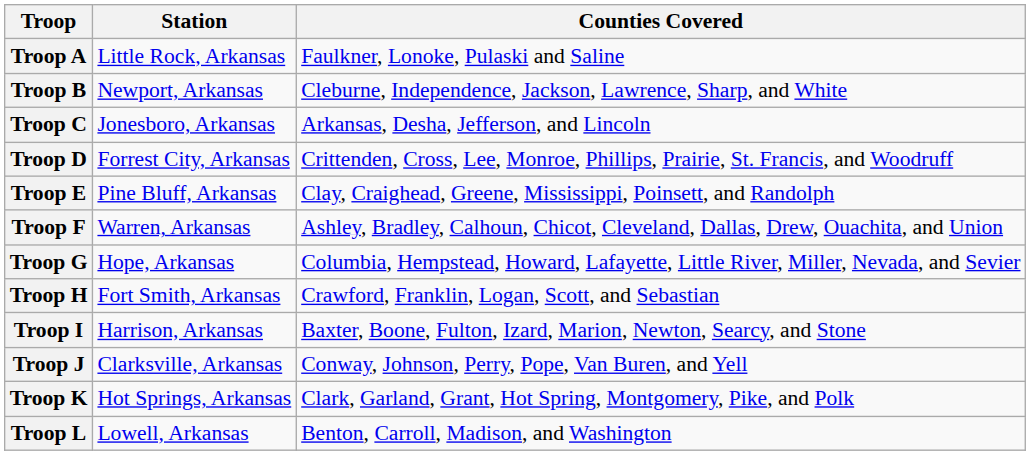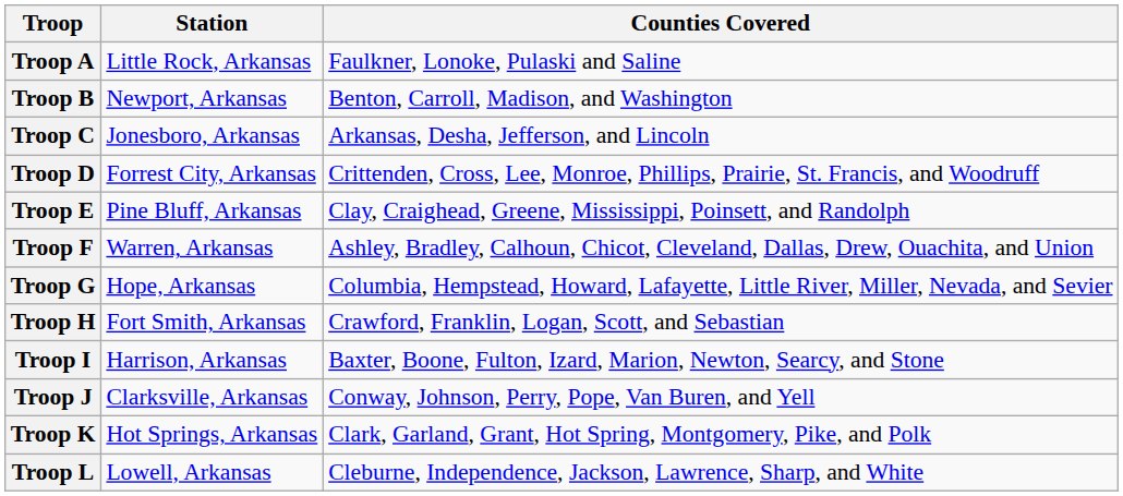 <table class="wikitable">
 <tr>
 <th>Troop</th>
 <th>Station</th>
 <th>Counties Covered</th>
 </tr>
 <tr>
 <th>Troop A</th>
 <td><a href='#'>Little Rock, Arkansas</a></td>
 <td><a href='#'>Faulkner</a>, <a href='#'>Lonoke</a>, <a href='#'>Pulaski</a> and <a href='#'>Saline</a></td>
 </tr>
 <tr>
 <th>Troop B</th>
 <td><a href='#'>Newport, Arkansas</a></td>
-<td><a href='#'>Cleburne</a>, <a href='#'>Independence</a>, <a href='#'>Jackson</a>, <a href='#'>Lawrence</a>, <a href='#'>Sharp</a>, and <a href='#'>White</a></td>
+<td><a href='#'>Benton</a>, <a href='#'>Carroll</a>, <a href='#'>Madison</a>, and <a href='#'>Washington</a></td>
 </tr>
 <tr>
 <th>Troop C</th>
 <td><a href='#'>Jonesboro, Arkansas</a></td>
 <td><a href='#'>Arkansas</a>, <a href='#'>Desha</a>, <a href='#'>Jefferson</a>, and <a href='#'>Lincoln</a></td>
 </tr>
 <tr>
 <th>Troop D</th>
 <td><a href='#'>Forrest City, Arkansas</a></td>
 <td><a href='#'>Crittenden</a>, <a href='#'>Cross</a>, <a href='#'>Lee</a>, <a href='#'>Monroe</a>, <a href='#'>Phillips</a>, <a href='#'>Prairie</a>, <a href='#'>St. Francis</a>, and <a href='#'>Woodruff</a></td>
 </tr>
 <tr>
 <th>Troop E</th>
 <td><a href='#'>Pine Bluff, Arkansas</a></td>
 <td><a href='#'>Clay</a>, <a href='#'>Craighead</a>, <a href='#'>Greene</a>, <a href='#'>Mississippi</a>, <a href='#'>Poinsett</a>, and <a href='#'>Randolph</a></td>
 </tr>
 <tr>
 <th>Troop F</th>
 <td><a href='#'>Warren, Arkansas</a></td>
 <td><a href='#'>Ashley</a>, <a href='#'>Bradley</a>, <a href='#'>Calhoun</a>, <a href='#'>Chicot</a>, <a href='#'>Cleveland</a>, <a href='#'>Dallas</a>, <a href='#'>Drew</a>, <a href='#'>Ouachita</a>, and <a href='#'>Union</a></td>
 </tr>
 <tr>
 <th>Troop G</th>
 <td><a href='#'>Hope, Arkansas</a></td>
 <td><a href='#'>Columbia</a>, <a href='#'>Hempstead</a>, <a href='#'>Howard</a>, <a href='#'>Lafayette</a>, <a href='#'>Little River</a>, <a href='#'>Miller</a>, <a href='#'>Nevada</a>, and <a href='#'>Sevier</a></td>
 </tr>
 <tr>
 <th>Troop H</th>
 <td><a href='#'>Fort Smith, Arkansas</a></td>
 <td><a href='#'>Crawford</a>, <a href='#'>Franklin</a>, <a href='#'>Logan</a>, <a href='#'>Scott</a>, and <a href='#'>Sebastian</a></td>
 </tr>
 <tr>
 <th>Troop I</th>
 <td><a href='#'>Harrison, Arkansas</a></td>
 <td><a href='#'>Baxter</a>, <a href='#'>Boone</a>, <a href='#'>Fulton</a>, <a href='#'>Izard</a>, <a href='#'>Marion</a>, <a href='#'>Newton</a>, <a href='#'>Searcy</a>, and <a href='#'>Stone</a></td>
 </tr>
 <tr>
 <th>Troop J</th>
 <td><a href='#'>Clarksville, Arkansas</a></td>
 <td><a href='#'>Conway</a>, <a href='#'>Johnson</a>, <a href='#'>Perry</a>, <a href='#'>Pope</a>, <a href='#'>Van Buren</a>, and <a href='#'>Yell</a></td>
 </tr>
 <tr>
 <th>Troop K</th>
 <td><a href='#'>Hot Springs, Arkansas</a></td>
 <td><a href='#'>Clark</a>, <a href='#'>Garland</a>, <a href='#'>Grant</a>, <a href='#'>Hot Spring</a>, <a href='#'>Montgomery</a>, <a href='#'>Pike</a>, and <a href='#'>Polk</a></td>
 </tr>
 <tr>
 <th>Troop L</th>
 <td><a href='#'>Lowell, Arkansas</a></td>
-<td><a href='#'>Benton</a>, <a href='#'>Carroll</a>, <a href='#'>Madison</a>, and <a href='#'>Washington</a></td>
+<td><a href='#'>Cleburne</a>, <a href='#'>Independence</a>, <a href='#'>Jackson</a>, <a href='#'>Lawrence</a>, <a href='#'>Sharp</a>, and <a href='#'>White</a></td>
 </tr>
 </table>
